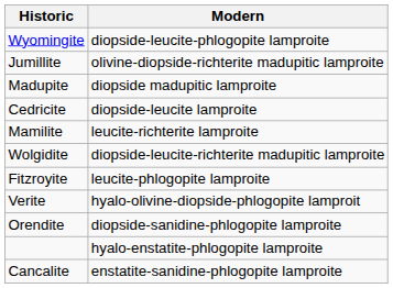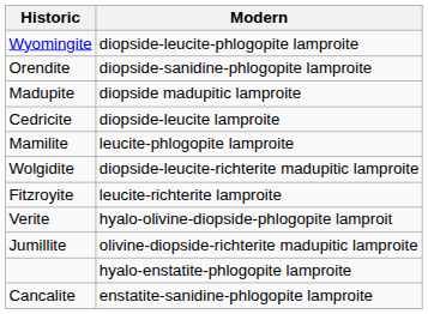 <table class="wikitable" border="1">
 <tr>
 <th>Historic</th>
 <th>Modern</th>
 </tr>
 <tr>
 <td><a href='#'>Wyomingite</a></td>
 <td>diopside-leucite-phlogopite lamproite</td>
 </tr>
 <tr>
-<td>Jumillite</td>
-<td>olivine-diopside-richterite madupitic lamproite</td>
+<td>Orendite</td>
+<td>diopside-sanidine-phlogopite lamproite</td>
 </tr>
 <tr>
 <td>Madupite</td>
 <td>diopside madupitic lamproite</td>
 </tr>
 <tr>
 <td>Cedricite</td>
 <td>diopside-leucite lamproite</td>
 </tr>
 <tr>
 <td>Mamilite</td>
-<td>leucite-richterite lamproite</td>
+<td>leucite-phlogopite lamproite</td>
 </tr>
 <tr>
 <td>Wolgidite</td>
 <td>diopside-leucite-richterite madupitic lamproite</td>
 </tr>
 <tr>
 <td>Fitzroyite</td>
-<td>leucite-phlogopite lamproite</td>
+<td>leucite-richterite lamproite</td>
 </tr>
 <tr>
 <td>Verite</td>
 <td>hyalo-olivine-diopside-phlogopite lamproit</td>
 </tr>
 <tr>
-<td>Orendite</td>
-<td>diopside-sanidine-phlogopite lamproite</td>
+<td>Jumillite</td>
+<td>olivine-diopside-richterite madupitic lamproite</td>
 </tr>
 <tr>
 <td></td>
 <td>hyalo-enstatite-phlogopite lamproite</td>
 </tr>
 <tr>
 <td>Cancalite</td>
 <td>enstatite-sanidine-phlogopite lamproite</td>
 </tr>
 </table>
